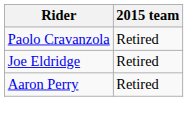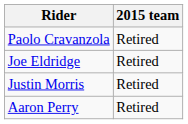 <table class="wikitable">
 <tr>
 <th>Rider</th>
 <th>2015 team</th>
 </tr>
 <tr>
 <td><a href='#'>Paolo Cravanzola</a></td>
 <td>Retired</td>
 </tr>
 <tr>
 <td><a href='#'>Joe Eldridge</a></td>
 <td>Retired</td>
 </tr>
 <tr>
+<td><a href='#'>Justin Morris</a></td>
+<td>Retired</td>
+</tr>
+<tr>
 <td><a href='#'>Aaron Perry</a></td>
 <td>Retired</td>
 </tr>
 </table>
